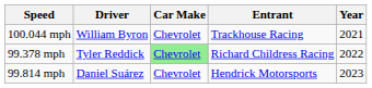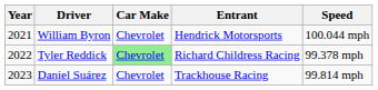 <table class="wikitable" style="font-size: 95%;">
 <tr>
-<th>Speed</th>
+<th>Year</th>
 <th>Driver</th>
 <th>Car Make</th>
 <th>Entrant</th>
-<th>Year</th>
+<th>Speed</th>
 </tr>
 <tr>
-<td>100.044 mph</td>
+<td>2021</td>
 <td><a href='#'>William Byron</a></td>
 <td><a href='#'>Chevrolet</a></td>
-<td><a href='#'>Trackhouse Racing</a></td>
-<td>2021</td>
+<td><a href='#'>Hendrick Motorsports</a></td>
+<td>100.044 mph</td>
 </tr>
 <tr>
-<td>99.378 mph</td>
+<td>2022</td>
 <td><a href='#'>Tyler Reddick</a></td>
 <td style="background: lightgreen;"><a href='#'>Chevrolet</a></td>
 <td><a href='#'>Richard Childress Racing</a></td>
-<td>2022</td>
+<td>99.378 mph</td>
 </tr>
 <tr>
-<td>99.814 mph</td>
+<td>2023</td>
 <td><a href='#'>Daniel Suárez</a></td>
 <td><a href='#'>Chevrolet</a></td>
-<td><a href='#'>Hendrick Motorsports</a></td>
-<td>2023</td>
+<td><a href='#'>Trackhouse Racing</a></td>
+<td>99.814 mph</td>
 </tr>
 </table>
